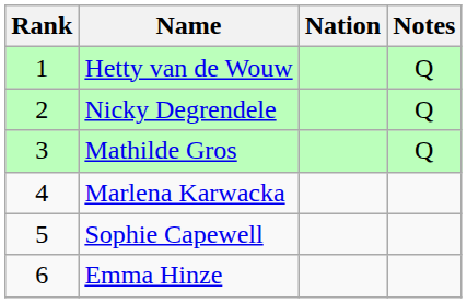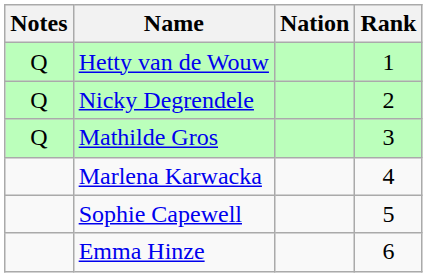 <table class="wikitable sortable" style="text-align:center">
 <tr>
-<th>Rank</th>
+<th>Notes</th>
 <th>Name</th>
 <th>Nation</th>
-<th>Notes</th>
+<th>Rank</th>
 </tr>
 <tr bgcolor=bbffbb>
-<td>1</td>
+<td>Q</td>
 <td align=left><a href='#'>Hetty van de Wouw</a></td>
 <td align=left></td>
-<td>Q</td>
+<td>1</td>
 </tr>
 <tr bgcolor=bbffbb>
-<td>2</td>
+<td>Q</td>
 <td align=left><a href='#'>Nicky Degrendele</a></td>
 <td align=left></td>
-<td>Q</td>
+<td>2</td>
 </tr>
 <tr bgcolor=bbffbb>
-<td>3</td>
+<td>Q</td>
 <td align=left><a href='#'>Mathilde Gros</a></td>
 <td align=left></td>
-<td>Q</td>
+<td>3</td>
 </tr>
 <tr>
-<td>4</td>
+<td></td>
 <td align=left><a href='#'>Marlena Karwacka</a></td>
 <td align=left></td>
-<td></td>
+<td>4</td>
 </tr>
 <tr>
-<td>5</td>
+<td></td>
 <td align=left><a href='#'>Sophie Capewell</a></td>
 <td align=left></td>
-<td></td>
+<td>5</td>
 </tr>
 <tr>
-<td>6</td>
+<td></td>
 <td align=left><a href='#'>Emma Hinze</a></td>
 <td align=left></td>
-<td></td>
+<td>6</td>
 </tr>
 </table>
